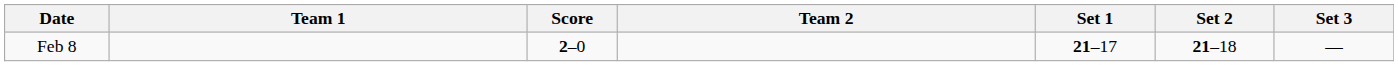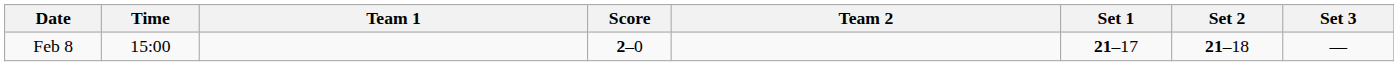 <table class="wikitable" width="100%">
 <tr>
 <th style="width:7%">Date</th>
+<th style="width:7%">Time</th>
 <th style="width:28%">Team 1</th>
 <th style="width:6%">Score</th>
 <th style="width:28%">Team 2</th>
 <th style="width:8%">Set 1</th>
 <th style="width:8%">Set 2</th>
 <th style="width:8%">Set 3</th>
 </tr>
 <tr>
 <td style="text-align:center">Feb 8</td>
+<td style="text-align:center">15:00</td>
 <td style="text-align:right"><strong></strong></td>
 <td style="text-align:center"><strong>2</strong>–0</td>
 <td style="text-align:left"></td>
 <td style="text-align:center"><strong>21</strong>–17</td>
 <td style="text-align:center"><strong>21</strong>–18</td>
 <td style="text-align:center">—</td>
 </tr>
 </table>
